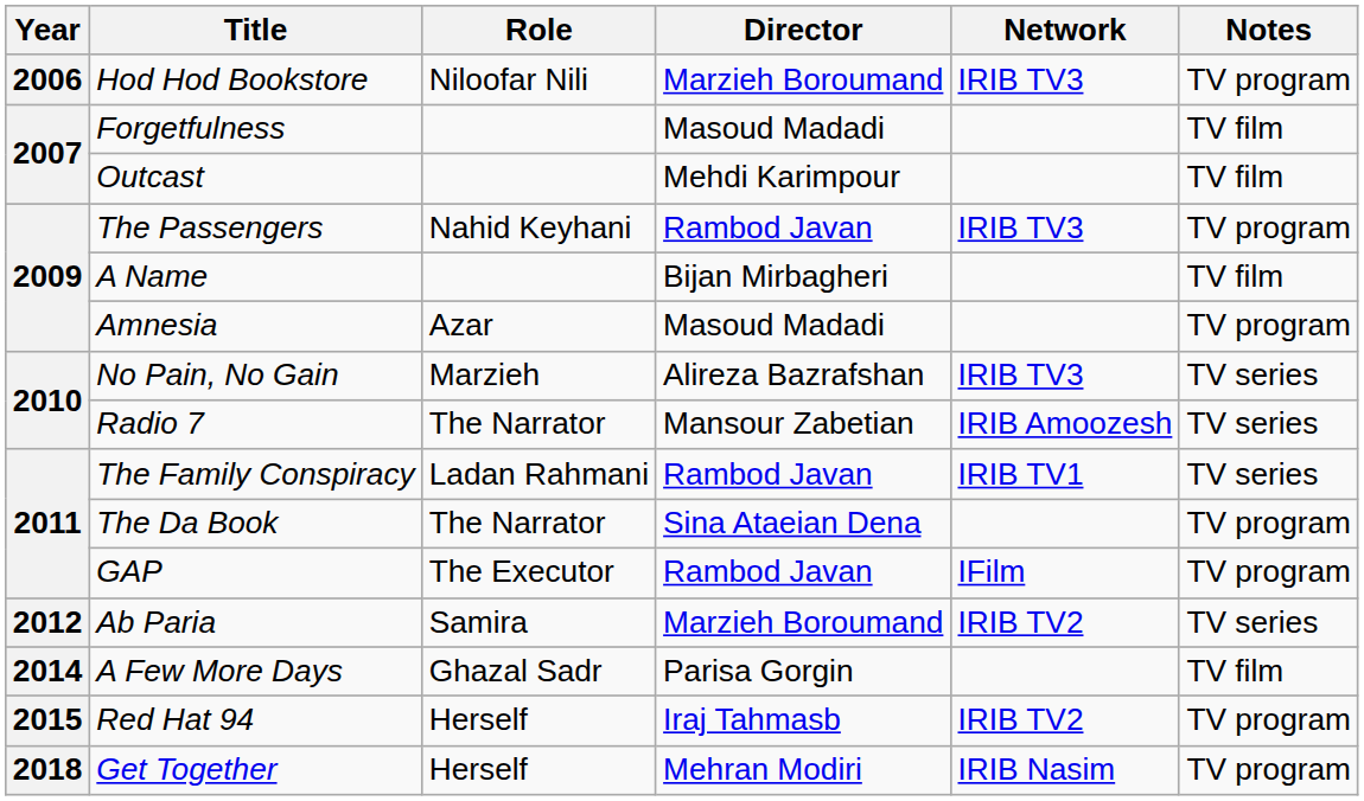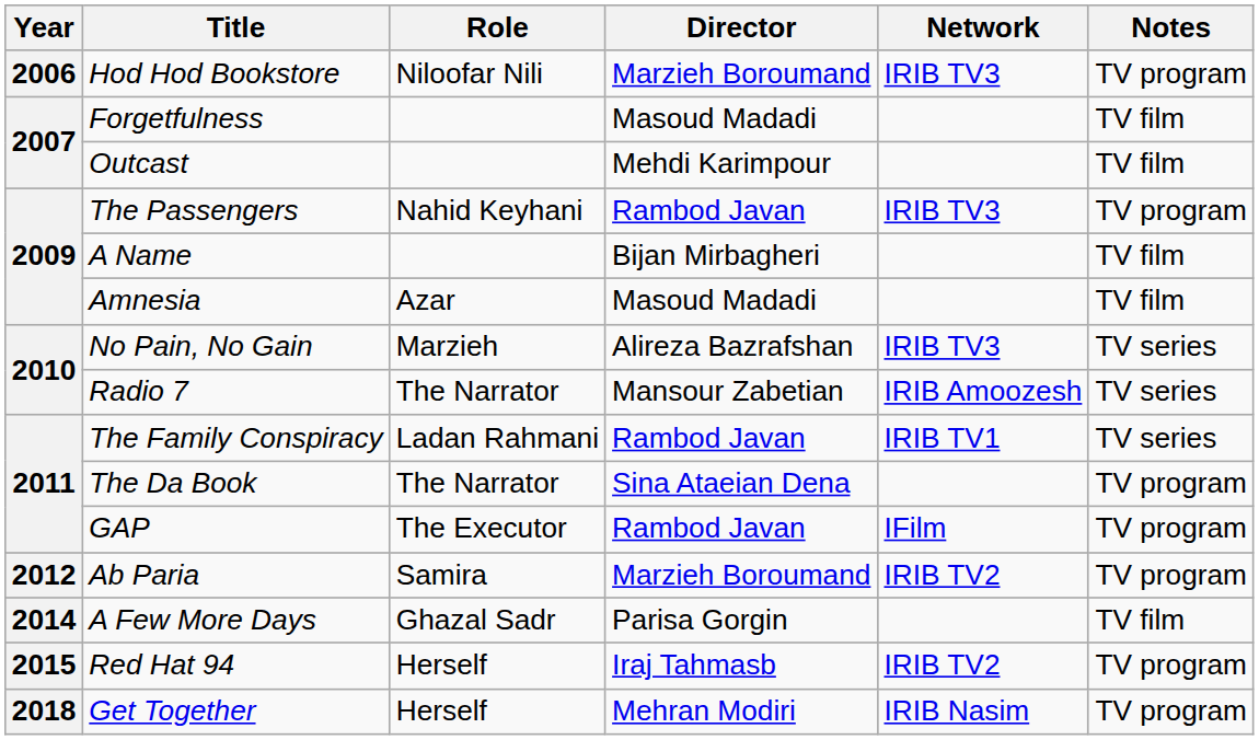 <table class="wikitable plainrowheaders sortable"  style=font-size:100%>
 <tr>
 <th scope="col">Year</th>
 <th scope="col">Title</th>
 <th scope="col">Role</th>
 <th scope="col">Director</th>
 <th scope="col" class="unsortable">Network</th>
 <th scope="col" class="unsortable">Notes</th>
 </tr>
 <tr>
 <th scope=row>2006</th>
 <td><em>Hod Hod Bookstore</em></td>
 <td>Niloofar Nili</td>
 <td><a href='#'>Marzieh Boroumand</a></td>
 <td><a href='#'>IRIB TV3</a></td>
 <td>TV program</td>
 </tr>
 <tr>
 <th scope=row rowspan="2">2007</th>
 <td><em>Forgetfulness</em></td>
 <td></td>
 <td>Masoud Madadi</td>
 <td></td>
 <td>TV film</td>
 </tr>
 <tr>
 <td><em>Outcast</em></td>
 <td></td>
 <td>Mehdi Karimpour</td>
 <td></td>
 <td>TV film</td>
 </tr>
 <tr>
 <th scope=row rowspan="3">2009</th>
 <td><em>The Passengers</em></td>
 <td>Nahid Keyhani</td>
 <td><a href='#'>Rambod Javan</a></td>
 <td><a href='#'>IRIB TV3</a></td>
 <td>TV program</td>
 </tr>
 <tr>
 <td><em>A Name</em></td>
 <td></td>
 <td>Bijan Mirbagheri</td>
 <td></td>
 <td>TV film</td>
 </tr>
 <tr>
 <td><em>Amnesia</em></td>
 <td>Azar</td>
 <td>Masoud Madadi</td>
 <td></td>
-<td>TV program</td>
+<td>TV film</td>
 </tr>
 <tr>
 <th scope=row rowspan="2">2010</th>
 <td><em>No Pain, No Gain</em></td>
 <td>Marzieh</td>
 <td>Alireza Bazrafshan</td>
 <td><a href='#'>IRIB TV3</a></td>
 <td>TV series</td>
 </tr>
 <tr>
 <td><em>Radio 7</em></td>
 <td>The Narrator</td>
 <td>Mansour Zabetian</td>
 <td><a href='#'>IRIB Amoozesh</a></td>
 <td>TV series</td>
 </tr>
 <tr>
 <th scope=row rowspan="3">2011</th>
 <td><em>The Family Conspiracy</em></td>
 <td>Ladan Rahmani</td>
 <td><a href='#'>Rambod Javan</a></td>
 <td><a href='#'>IRIB TV1</a></td>
 <td>TV series</td>
 </tr>
 <tr>
 <td><em>The Da Book</em></td>
 <td>The Narrator</td>
 <td><a href='#'>Sina Ataeian Dena</a></td>
 <td></td>
 <td>TV program</td>
 </tr>
 <tr>
 <td><em>GAP</em></td>
 <td>The Executor</td>
 <td><a href='#'>Rambod Javan</a></td>
 <td><a href='#'>IFilm</a></td>
 <td>TV program</td>
 </tr>
 <tr>
 <th scope=row>2012</th>
 <td><em>Ab Paria</em></td>
 <td>Samira</td>
 <td><a href='#'>Marzieh Boroumand</a></td>
 <td><a href='#'>IRIB TV2</a></td>
-<td>TV series</td>
+<td>TV program</td>
 </tr>
 <tr>
 <th scope=row>2014</th>
 <td><em>A Few More Days</em></td>
 <td>Ghazal Sadr</td>
 <td>Parisa Gorgin</td>
 <td></td>
 <td>TV film</td>
 </tr>
 <tr>
 <th scope=row>2015</th>
 <td><em>Red Hat 94</em></td>
 <td>Herself</td>
 <td><a href='#'>Iraj Tahmasb</a></td>
 <td><a href='#'>IRIB TV2</a></td>
 <td>TV program</td>
 </tr>
 <tr>
 <th scope=row>2018</th>
 <td><em><a href='#'>Get Together</a></em></td>
 <td>Herself</td>
 <td><a href='#'>Mehran Modiri</a></td>
 <td><a href='#'>IRIB Nasim</a></td>
 <td>TV program</td>
 </tr>
 </table>
